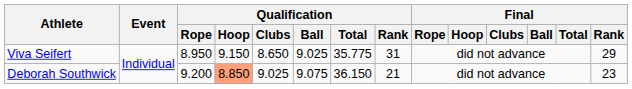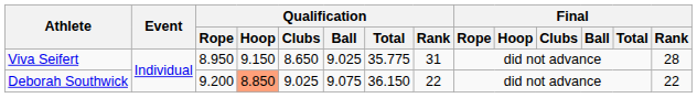 <table class="wikitable" style="font-size:90%">
 <tr>
 <th rowspan="2">Athlete</th>
 <th rowspan="2">Event</th>
 <th colspan="6">Qualification</th>
 <th colspan="6">Final</th>
 </tr>
 <tr>
 <th>Rope</th>
 <th>Hoop</th>
 <th>Clubs</th>
 <th>Ball</th>
 <th>Total</th>
 <th>Rank</th>
 <th>Rope</th>
 <th>Hoop</th>
 <th>Clubs</th>
 <th>Ball</th>
 <th>Total</th>
 <th>Rank</th>
 </tr>
 <tr>
 <td><a href='#'>Viva Seifert</a></td>
 <td rowspan=2><a href='#'>Individual</a></td>
 <td align=center>8.950</td>
 <td align=center>9.150</td>
 <td align=center>8.650</td>
 <td align=center>9.025</td>
 <td align=center>35.775</td>
 <td align=center>31</td>
 <td style="text-align:center;" colspan="5">did not advance</td>
-<td align=center>29</td>
+<td align=center>28</td>
 </tr>
 <tr>
 <td><a href='#'>Deborah Southwick</a></td>
 <td align=center>9.200</td>
 <td align=center style="background: lightsalmon;">8.850</td>
 <td align=center>9.025</td>
 <td align=center>9.075</td>
 <td align=center>36.150</td>
-<td align=center>21</td>
+<td align=center>22</td>
 <td style="text-align:center;" colspan="5">did not advance</td>
-<td align=center>23</td>
+<td align=center>22</td>
 </tr>
 </table>
